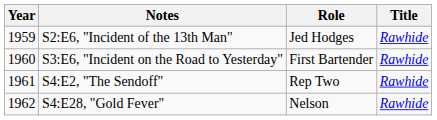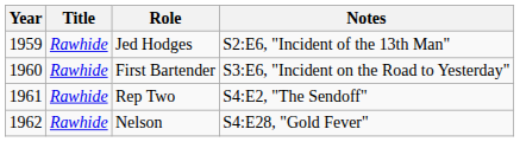 <table class="wikitable">
 <tr>
 <th>Year</th>
+<th>Title</th>
+<th>Role</th>
 <th>Notes</th>
-<th>Role</th>
-<th>Title</th>
 </tr>
 <tr>
 <td>1959</td>
+<td><em><a href='#'>Rawhide</a></em></td>
+<td>Jed Hodges</td>
 <td>S2:E6, "Incident of the 13th Man"</td>
-<td>Jed Hodges</td>
-<td><em><a href='#'>Rawhide</a></em></td>
 </tr>
 <tr>
 <td>1960</td>
+<td><em><a href='#'>Rawhide</a></em></td>
+<td>First Bartender</td>
 <td>S3:E6, "Incident on the Road to Yesterday"</td>
-<td>First Bartender</td>
-<td><em><a href='#'>Rawhide</a></em></td>
 </tr>
 <tr>
 <td>1961</td>
+<td><em><a href='#'>Rawhide</a></em></td>
+<td>Rep Two</td>
 <td>S4:E2, "The Sendoff"</td>
-<td>Rep Two</td>
-<td><em><a href='#'>Rawhide</a></em></td>
 </tr>
 <tr>
 <td>1962</td>
+<td><em><a href='#'>Rawhide</a></em></td>
+<td>Nelson</td>
 <td>S4:E28, "Gold Fever"</td>
-<td>Nelson</td>
-<td><em><a href='#'>Rawhide</a></em></td>
 </tr>
 </table>
